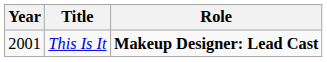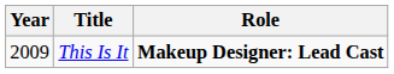 <table class="wikitable sortable plainrowheaders">
 <tr>
 <th scope="col">Year</th>
 <th scope="col">Title</th>
 <th scope="col">Role</th>
 </tr>
 <tr>
-<td scope="row">2001</td>
+<td scope="row">2009</td>
 <td><a href='#'><em>This Is It</em></a></td>
 <td><strong>Makeup Designer: Lead Cast</strong></td>
 </tr>
 </table>
